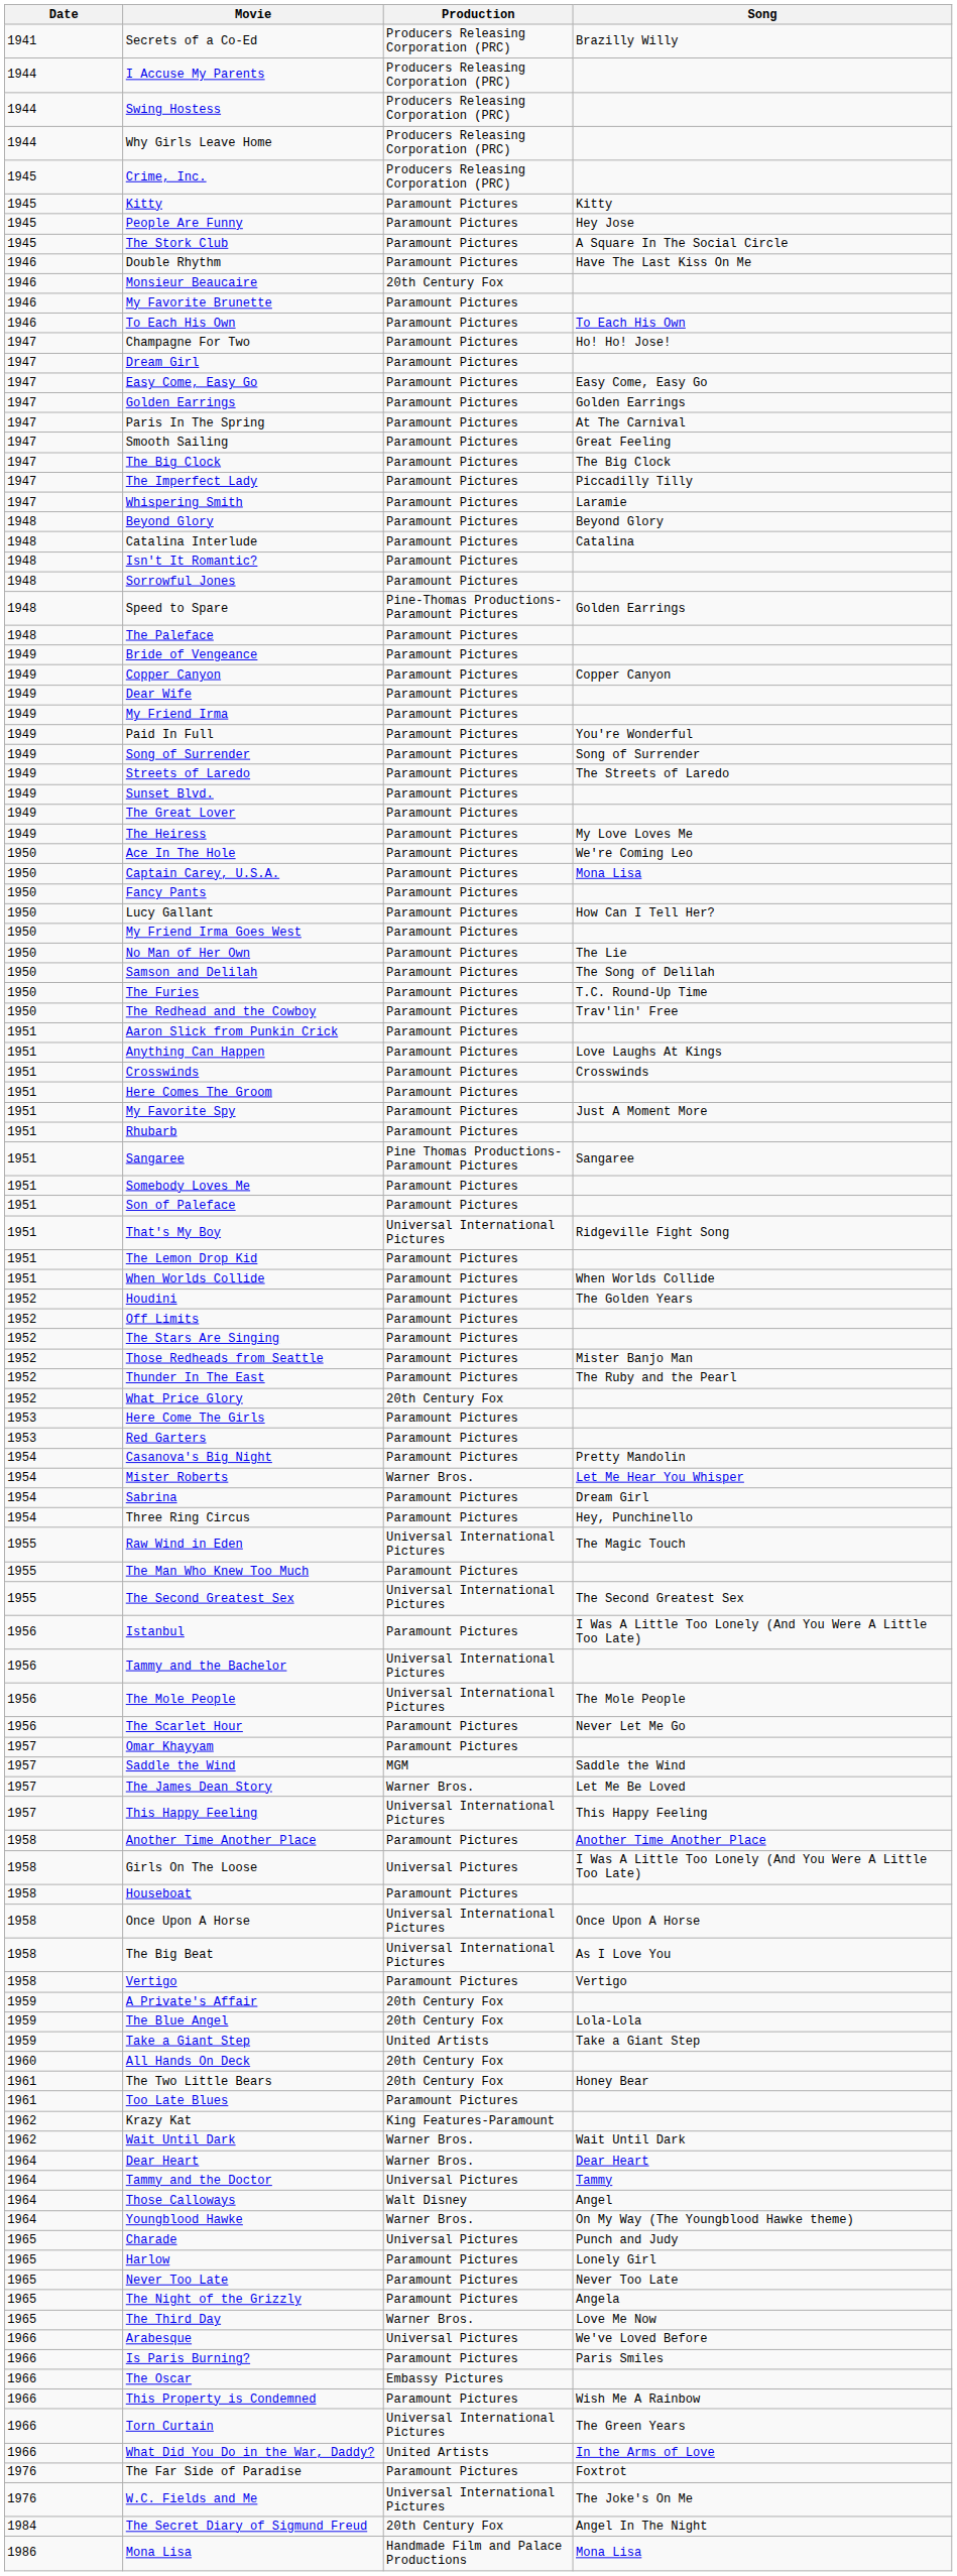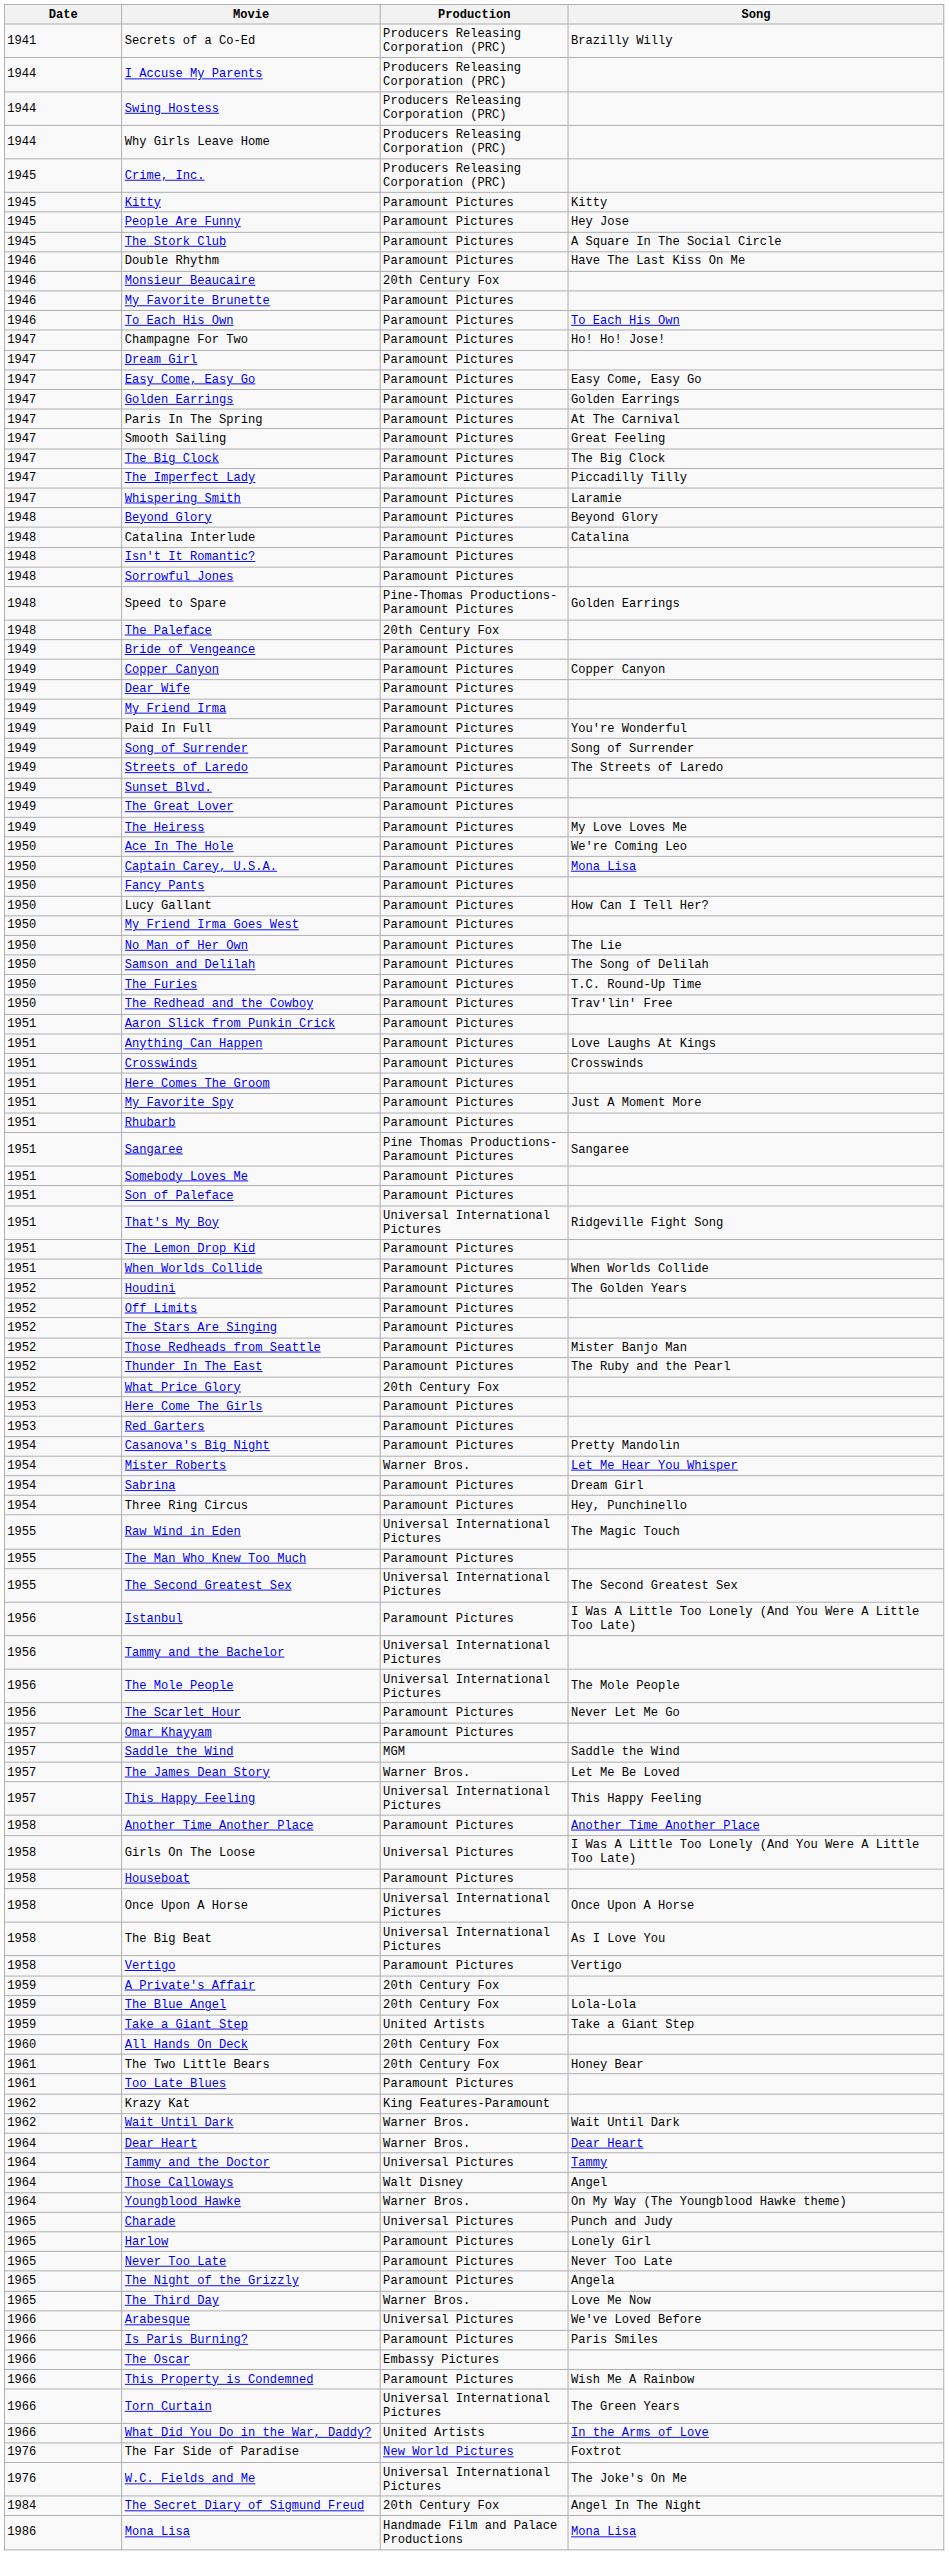 <table class="wikitable collapsible collapsed" style="width: 80%">
 <tr>
 <th scope="col" width="10%">Date</th>
 <th scope="col" width="22%">Movie</th>
 <th scope="col" width="16%">Production</th>
 <th scope="col" width="32%">Song</th>
 </tr>
 <tr>
 <td>1941</td>
 <td>Secrets of a Co-Ed</td>
 <td>Producers Releasing Corporation (PRC)</td>
 <td>Brazilly Willy</td>
 </tr>
 <tr>
 <td>1944</td>
 <td><a href='#'>I Accuse My Parents</a></td>
 <td>Producers Releasing Corporation (PRC)</td>
 <td></td>
 </tr>
 <tr>
 <td>1944</td>
 <td><a href='#'>Swing Hostess</a></td>
 <td>Producers Releasing Corporation (PRC)</td>
 <td></td>
 </tr>
 <tr>
 <td>1944</td>
 <td>Why Girls Leave Home</td>
 <td>Producers Releasing Corporation (PRC)</td>
 <td></td>
 </tr>
 <tr>
 <td>1945</td>
 <td><a href='#'>Crime, Inc.</a></td>
 <td>Producers Releasing Corporation (PRC)</td>
 <td></td>
 </tr>
 <tr>
 <td>1945</td>
 <td><a href='#'>Kitty</a></td>
 <td>Paramount Pictures</td>
 <td>Kitty</td>
 </tr>
 <tr>
 <td>1945</td>
 <td><a href='#'>People Are Funny</a></td>
 <td>Paramount Pictures</td>
 <td>Hey Jose</td>
 </tr>
 <tr>
 <td>1945</td>
 <td><a href='#'>The Stork Club</a></td>
 <td>Paramount Pictures</td>
 <td>A Square In The Social Circle</td>
 </tr>
 <tr>
 <td>1946</td>
 <td>Double Rhythm</td>
 <td>Paramount Pictures</td>
 <td>Have The Last Kiss On Me</td>
 </tr>
 <tr>
 <td>1946</td>
 <td><a href='#'>Monsieur Beaucaire</a></td>
 <td>20th Century Fox</td>
 <td></td>
 </tr>
 <tr>
 <td>1946</td>
 <td><a href='#'>My Favorite Brunette</a></td>
 <td>Paramount Pictures</td>
 <td></td>
 </tr>
 <tr>
 <td>1946</td>
 <td><a href='#'>To Each His Own</a></td>
 <td>Paramount Pictures</td>
 <td><a href='#'>To Each His Own</a></td>
 </tr>
 <tr>
 <td>1947</td>
 <td>Champagne For Two</td>
 <td>Paramount Pictures</td>
 <td>Ho! Ho! Jose!</td>
 </tr>
 <tr>
 <td>1947</td>
 <td><a href='#'>Dream Girl</a></td>
 <td>Paramount Pictures</td>
 <td></td>
 </tr>
 <tr>
 <td>1947</td>
 <td><a href='#'>Easy Come, Easy Go</a></td>
 <td>Paramount Pictures</td>
 <td>Easy Come, Easy Go</td>
 </tr>
 <tr>
 <td>1947</td>
 <td><a href='#'>Golden Earrings</a></td>
 <td>Paramount Pictures</td>
 <td>Golden Earrings</td>
 </tr>
 <tr>
 <td>1947</td>
 <td>Paris In The Spring</td>
 <td>Paramount Pictures</td>
 <td>At The Carnival</td>
 </tr>
 <tr>
 <td>1947</td>
 <td>Smooth Sailing</td>
 <td>Paramount Pictures</td>
 <td>Great Feeling</td>
 </tr>
 <tr>
 <td>1947</td>
 <td><a href='#'>The Big Clock</a></td>
 <td>Paramount Pictures</td>
 <td>The Big Clock</td>
 </tr>
 <tr>
 <td>1947</td>
 <td><a href='#'>The Imperfect Lady</a></td>
 <td>Paramount Pictures</td>
 <td>Piccadilly Tilly</td>
 </tr>
 <tr>
 <td>1947</td>
 <td><a href='#'>Whispering Smith</a></td>
 <td>Paramount Pictures</td>
 <td>Laramie</td>
 </tr>
 <tr>
 <td>1948</td>
 <td><a href='#'>Beyond Glory</a></td>
 <td>Paramount Pictures</td>
 <td>Beyond Glory</td>
 </tr>
 <tr>
 <td>1948</td>
 <td>Catalina Interlude</td>
 <td>Paramount Pictures</td>
 <td>Catalina</td>
 </tr>
 <tr>
 <td>1948</td>
 <td><a href='#'>Isn't It Romantic?</a></td>
 <td>Paramount Pictures</td>
 <td></td>
 </tr>
 <tr>
 <td>1948</td>
 <td><a href='#'>Sorrowful Jones</a></td>
 <td>Paramount Pictures</td>
 <td></td>
 </tr>
 <tr>
 <td>1948</td>
 <td>Speed to Spare</td>
 <td>Pine-Thomas Productions-Paramount Pictures</td>
 <td>Golden Earrings</td>
 </tr>
 <tr>
 <td>1948</td>
 <td><a href='#'>The Paleface</a></td>
-<td>Paramount Pictures</td>
+<td>20th Century Fox</td>
 <td></td>
 </tr>
 <tr>
 <td>1949</td>
 <td><a href='#'>Bride of Vengeance</a></td>
 <td>Paramount Pictures</td>
 <td></td>
 </tr>
 <tr>
 <td>1949</td>
 <td><a href='#'>Copper Canyon</a></td>
 <td>Paramount Pictures</td>
 <td>Copper Canyon</td>
 </tr>
 <tr>
 <td>1949</td>
 <td><a href='#'>Dear Wife</a></td>
 <td>Paramount Pictures</td>
 <td></td>
 </tr>
 <tr>
 <td>1949</td>
 <td><a href='#'>My Friend Irma</a></td>
 <td>Paramount Pictures</td>
 <td></td>
 </tr>
 <tr>
 <td>1949</td>
 <td>Paid In Full</td>
 <td>Paramount Pictures</td>
 <td>You're Wonderful</td>
 </tr>
 <tr>
 <td>1949</td>
 <td><a href='#'>Song of Surrender</a></td>
 <td>Paramount Pictures</td>
 <td>Song of Surrender</td>
 </tr>
 <tr>
 <td>1949</td>
 <td><a href='#'>Streets of Laredo</a></td>
 <td>Paramount Pictures</td>
 <td>The Streets of Laredo</td>
 </tr>
 <tr>
 <td>1949</td>
 <td><a href='#'>Sunset Blvd.</a></td>
 <td>Paramount Pictures</td>
 <td></td>
 </tr>
 <tr>
 <td>1949</td>
 <td><a href='#'>The Great Lover</a></td>
 <td>Paramount Pictures</td>
 <td></td>
 </tr>
 <tr>
 <td>1949</td>
 <td><a href='#'>The Heiress</a></td>
 <td>Paramount Pictures</td>
 <td>My Love Loves Me</td>
 </tr>
 <tr>
 <td>1950</td>
 <td><a href='#'>Ace In The Hole</a></td>
 <td>Paramount Pictures</td>
 <td>We're Coming Leo</td>
 </tr>
 <tr>
 <td>1950</td>
 <td><a href='#'>Captain Carey, U.S.A.</a></td>
 <td>Paramount Pictures</td>
 <td><a href='#'>Mona Lisa</a></td>
 </tr>
 <tr>
 <td>1950</td>
 <td><a href='#'>Fancy Pants</a></td>
 <td>Paramount Pictures</td>
 <td></td>
 </tr>
 <tr>
 <td>1950</td>
 <td>Lucy Gallant</td>
 <td>Paramount Pictures</td>
 <td>How Can I Tell Her?</td>
 </tr>
 <tr>
 <td>1950</td>
 <td><a href='#'>My Friend Irma Goes West</a></td>
 <td>Paramount Pictures</td>
 <td></td>
 </tr>
 <tr>
 <td>1950</td>
 <td><a href='#'>No Man of Her Own</a></td>
 <td>Paramount Pictures</td>
 <td>The Lie</td>
 </tr>
 <tr>
 <td>1950</td>
 <td><a href='#'>Samson and Delilah</a></td>
 <td>Paramount Pictures</td>
 <td>The Song of Delilah</td>
 </tr>
 <tr>
 <td>1950</td>
 <td><a href='#'>The Furies</a></td>
 <td>Paramount Pictures</td>
 <td>T.C. Round-Up Time</td>
 </tr>
 <tr>
 <td>1950</td>
 <td><a href='#'>The Redhead and the Cowboy</a></td>
 <td>Paramount Pictures</td>
 <td>Trav'lin' Free</td>
 </tr>
 <tr>
 <td>1951</td>
 <td><a href='#'>Aaron Slick from Punkin Crick</a></td>
 <td>Paramount Pictures</td>
 <td></td>
 </tr>
 <tr>
 <td>1951</td>
 <td><a href='#'>Anything Can Happen</a></td>
 <td>Paramount Pictures</td>
 <td>Love Laughs At Kings</td>
 </tr>
 <tr>
 <td>1951</td>
 <td><a href='#'>Crosswinds</a></td>
 <td>Paramount Pictures</td>
 <td>Crosswinds</td>
 </tr>
 <tr>
 <td>1951</td>
 <td><a href='#'>Here Comes The Groom</a></td>
 <td>Paramount Pictures</td>
 <td></td>
 </tr>
 <tr>
 <td>1951</td>
 <td><a href='#'>My Favorite Spy</a></td>
 <td>Paramount Pictures</td>
 <td>Just A Moment More</td>
 </tr>
 <tr>
 <td>1951</td>
 <td><a href='#'>Rhubarb</a></td>
 <td>Paramount Pictures</td>
 <td></td>
 </tr>
 <tr>
 <td>1951</td>
 <td><a href='#'>Sangaree</a></td>
 <td>Pine Thomas Productions-Paramount Pictures</td>
 <td>Sangaree</td>
 </tr>
 <tr>
 <td>1951</td>
 <td><a href='#'>Somebody Loves Me</a></td>
 <td>Paramount Pictures</td>
 <td></td>
 </tr>
 <tr>
 <td>1951</td>
 <td><a href='#'>Son of Paleface</a></td>
 <td>Paramount Pictures</td>
 <td></td>
 </tr>
 <tr>
 <td>1951</td>
 <td><a href='#'>That's My Boy</a></td>
 <td>Universal International Pictures</td>
 <td>Ridgeville Fight Song</td>
 </tr>
 <tr>
 <td>1951</td>
 <td><a href='#'>The Lemon Drop Kid</a></td>
 <td>Paramount Pictures</td>
 <td></td>
 </tr>
 <tr>
 <td>1951</td>
 <td><a href='#'>When Worlds Collide</a></td>
 <td>Paramount Pictures</td>
 <td>When Worlds Collide</td>
 </tr>
 <tr>
 <td>1952</td>
 <td><a href='#'>Houdini</a></td>
 <td>Paramount Pictures</td>
 <td>The Golden Years</td>
 </tr>
 <tr>
 <td>1952</td>
 <td><a href='#'>Off Limits</a></td>
 <td>Paramount Pictures</td>
 <td></td>
 </tr>
 <tr>
 <td>1952</td>
 <td><a href='#'>The Stars Are Singing</a></td>
 <td>Paramount Pictures</td>
 <td></td>
 </tr>
 <tr>
 <td>1952</td>
 <td><a href='#'>Those Redheads from Seattle</a></td>
 <td>Paramount Pictures</td>
 <td>Mister Banjo Man</td>
 </tr>
 <tr>
 <td>1952</td>
 <td><a href='#'>Thunder In The East</a></td>
 <td>Paramount Pictures</td>
 <td>The Ruby and the Pearl</td>
 </tr>
 <tr>
 <td>1952</td>
 <td><a href='#'>What Price Glory</a></td>
 <td>20th Century Fox</td>
 <td></td>
 </tr>
 <tr>
 <td>1953</td>
 <td><a href='#'>Here Come The Girls</a></td>
 <td>Paramount Pictures</td>
 <td></td>
 </tr>
 <tr>
 <td>1953</td>
 <td><a href='#'>Red Garters</a></td>
 <td>Paramount Pictures</td>
 <td></td>
 </tr>
 <tr>
 <td>1954</td>
 <td><a href='#'>Casanova's Big Night</a></td>
 <td>Paramount Pictures</td>
 <td>Pretty Mandolin</td>
 </tr>
 <tr>
 <td>1954</td>
 <td><a href='#'>Mister Roberts</a></td>
 <td>Warner Bros.</td>
 <td><a href='#'>Let Me Hear You Whisper</a></td>
 </tr>
 <tr>
 <td>1954</td>
 <td><a href='#'>Sabrina</a></td>
 <td>Paramount Pictures</td>
 <td>Dream Girl</td>
 </tr>
 <tr>
 <td>1954</td>
 <td>Three Ring Circus</td>
 <td>Paramount Pictures</td>
 <td>Hey, Punchinello</td>
 </tr>
 <tr>
 <td>1955</td>
 <td><a href='#'>Raw Wind in Eden</a></td>
 <td>Universal International Pictures</td>
 <td>The Magic Touch</td>
 </tr>
 <tr>
 <td>1955</td>
 <td><a href='#'>The Man Who Knew Too Much</a></td>
 <td>Paramount Pictures</td>
 <td></td>
 </tr>
 <tr>
 <td>1955</td>
 <td><a href='#'>The Second Greatest Sex</a></td>
 <td>Universal International Pictures</td>
 <td>The Second Greatest Sex</td>
 </tr>
 <tr>
 <td>1956</td>
 <td><a href='#'>Istanbul</a></td>
 <td>Paramount Pictures</td>
 <td>I Was A Little Too Lonely (And You Were A Little Too Late)</td>
 </tr>
 <tr>
 <td>1956</td>
 <td><a href='#'>Tammy and the Bachelor</a></td>
 <td>Universal International Pictures</td>
 <td></td>
 </tr>
 <tr>
 <td>1956</td>
 <td><a href='#'>The Mole People</a></td>
 <td>Universal International Pictures</td>
 <td>The Mole People</td>
 </tr>
 <tr>
 <td>1956</td>
 <td><a href='#'>The Scarlet Hour</a></td>
 <td>Paramount Pictures</td>
 <td>Never Let Me Go</td>
 </tr>
 <tr>
 <td>1957</td>
 <td><a href='#'>Omar Khayyam</a></td>
 <td>Paramount Pictures</td>
 <td></td>
 </tr>
 <tr>
 <td>1957</td>
 <td><a href='#'>Saddle the Wind</a></td>
 <td>MGM</td>
 <td>Saddle the Wind</td>
 </tr>
 <tr>
 <td>1957</td>
 <td><a href='#'>The James Dean Story</a></td>
 <td>Warner Bros.</td>
 <td>Let Me Be Loved</td>
 </tr>
 <tr>
 <td>1957</td>
 <td><a href='#'>This Happy Feeling</a></td>
 <td>Universal International Pictures</td>
 <td>This Happy Feeling</td>
 </tr>
 <tr>
 <td>1958</td>
 <td><a href='#'>Another Time Another Place</a></td>
 <td>Paramount Pictures</td>
 <td><a href='#'>Another Time Another Place</a></td>
 </tr>
 <tr>
 <td>1958</td>
 <td>Girls On The Loose</td>
 <td>Universal Pictures</td>
 <td>I Was A Little Too Lonely (And You Were A Little Too Late)</td>
 </tr>
 <tr>
 <td>1958</td>
 <td><a href='#'>Houseboat</a></td>
 <td>Paramount Pictures</td>
 <td></td>
 </tr>
 <tr>
 <td>1958</td>
 <td>Once Upon A Horse</td>
 <td>Universal International Pictures</td>
 <td>Once Upon A Horse</td>
 </tr>
 <tr>
 <td>1958</td>
 <td>The Big Beat</td>
 <td>Universal International Pictures</td>
 <td>As I Love You</td>
 </tr>
 <tr>
 <td>1958</td>
 <td><a href='#'>Vertigo</a></td>
 <td>Paramount Pictures</td>
 <td>Vertigo</td>
 </tr>
 <tr>
 <td>1959</td>
 <td><a href='#'>A Private's Affair</a></td>
 <td>20th Century Fox</td>
 <td></td>
 </tr>
 <tr>
 <td>1959</td>
 <td><a href='#'>The Blue Angel</a></td>
 <td>20th Century Fox</td>
 <td>Lola-Lola</td>
 </tr>
 <tr>
 <td>1959</td>
 <td><a href='#'>Take a Giant Step</a></td>
 <td>United Artists</td>
 <td>Take a Giant Step</td>
 </tr>
 <tr>
 <td>1960</td>
 <td><a href='#'>All Hands On Deck</a></td>
 <td>20th Century Fox</td>
 <td></td>
 </tr>
 <tr>
 <td>1961</td>
 <td>The Two Little Bears</td>
 <td>20th Century Fox</td>
 <td>Honey Bear</td>
 </tr>
 <tr>
 <td>1961</td>
 <td><a href='#'>Too Late Blues</a></td>
 <td>Paramount Pictures</td>
 <td></td>
 </tr>
 <tr>
 <td>1962</td>
 <td>Krazy Kat</td>
 <td>King Features-Paramount</td>
 <td></td>
 </tr>
 <tr>
 <td>1962</td>
 <td><a href='#'>Wait Until Dark</a></td>
 <td>Warner Bros.</td>
 <td>Wait Until Dark</td>
 </tr>
 <tr>
 <td>1964</td>
 <td><a href='#'>Dear Heart</a></td>
 <td>Warner Bros.</td>
 <td><a href='#'>Dear Heart</a></td>
 </tr>
 <tr>
 <td>1964</td>
 <td><a href='#'>Tammy and the Doctor</a></td>
 <td>Universal Pictures</td>
 <td><a href='#'>Tammy</a></td>
 </tr>
 <tr>
 <td>1964</td>
 <td><a href='#'>Those Calloways</a></td>
 <td>Walt Disney</td>
 <td>Angel</td>
 </tr>
 <tr>
 <td>1964</td>
 <td><a href='#'>Youngblood Hawke</a></td>
 <td>Warner Bros.</td>
 <td>On My Way (The Youngblood Hawke theme)</td>
 </tr>
 <tr>
 <td>1965</td>
 <td><a href='#'>Charade</a></td>
 <td>Universal Pictures</td>
 <td>Punch and Judy</td>
 </tr>
 <tr>
 <td>1965</td>
 <td><a href='#'>Harlow</a></td>
 <td>Paramount Pictures</td>
 <td>Lonely Girl</td>
 </tr>
 <tr>
 <td>1965</td>
 <td><a href='#'>Never Too Late</a></td>
 <td>Paramount Pictures</td>
 <td>Never Too Late</td>
 </tr>
 <tr>
 <td>1965</td>
 <td><a href='#'>The Night of the Grizzly</a></td>
 <td>Paramount Pictures</td>
 <td>Angela</td>
 </tr>
 <tr>
 <td>1965</td>
 <td><a href='#'>The Third Day</a></td>
 <td>Warner Bros.</td>
 <td>Love Me Now</td>
 </tr>
 <tr>
 <td>1966</td>
 <td><a href='#'>Arabesque</a></td>
 <td>Universal Pictures</td>
 <td>We've Loved Before</td>
 </tr>
 <tr>
 <td>1966</td>
 <td><a href='#'>Is Paris Burning?</a></td>
 <td>Paramount Pictures</td>
 <td>Paris Smiles</td>
 </tr>
 <tr>
 <td>1966</td>
 <td><a href='#'>The Oscar</a></td>
 <td>Embassy Pictures</td>
 <td></td>
 </tr>
 <tr>
 <td>1966</td>
 <td><a href='#'>This Property is Condemned</a></td>
 <td>Paramount Pictures</td>
 <td>Wish Me A Rainbow</td>
 </tr>
 <tr>
 <td>1966</td>
 <td><a href='#'>Torn Curtain</a></td>
 <td>Universal International Pictures</td>
 <td>The Green Years</td>
 </tr>
 <tr>
 <td>1966</td>
 <td><a href='#'>What Did You Do in the War, Daddy?</a></td>
 <td>United Artists</td>
 <td><a href='#'>In the Arms of Love</a></td>
 </tr>
 <tr>
 <td>1976</td>
 <td>The Far Side of Paradise</td>
-<td>Paramount Pictures</td>
+<td><a href='#'>New World Pictures</a></td>
 <td>Foxtrot</td>
 </tr>
 <tr>
 <td>1976</td>
 <td><a href='#'>W.C. Fields and Me</a></td>
 <td>Universal International Pictures</td>
 <td>The Joke's On Me</td>
 </tr>
 <tr>
 <td>1984</td>
 <td><a href='#'>The Secret Diary of Sigmund Freud</a></td>
 <td>20th Century Fox</td>
 <td>Angel In The Night</td>
 </tr>
 <tr>
 <td>1986</td>
 <td><a href='#'>Mona Lisa</a></td>
 <td>Handmade Film and Palace Productions</td>
 <td><a href='#'>Mona Lisa</a></td>
 </tr>
 </table>
